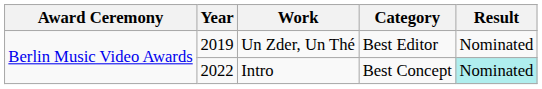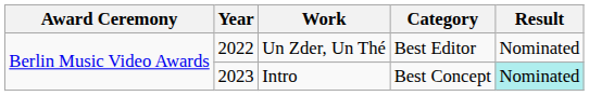 <table class="wikitable">
 <tr>
 <th>Award Ceremony</th>
 <th>Year</th>
 <th>Work</th>
 <th>Category</th>
 <th>Result</th>
 </tr>
 <tr>
 <td rowspan="2"><a href='#'>Berlin Music Video Awards</a></td>
-<td>2019</td>
+<td>2022</td>
 <td>Un Zder, Un Thé</td>
 <td>Best Editor</td>
 <td>Nominated</td>
 </tr>
 <tr>
-<td>2022</td>
+<td>2023</td>
 <td>Intro</td>
 <td>Best Concept</td>
 <td style="background: paleturquoise;">Nominated</td>
 </tr>
 </table>
